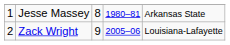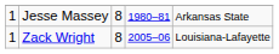 <table class="wikitable">
 <tr>
 </tr>
 <tr>
 <td>1</td>
 <td>Jesse Massey</td>
 <td>8</td>
 <td style="font-size:80%;"><a href='#'>1980–81</a></td>
 <td style="font-size:80%;">Arkansas State</td>
 </tr>
 <tr>
-<td>2</td>
+<td>1</td>
 <td><a href='#'>Zack Wright</a></td>
-<td>9</td>
+<td>8</td>
 <td style="font-size:80%;"><a href='#'>2005–06</a></td>
 <td style="font-size:80%;">Louisiana-Lafayette</td>
 </tr>
 </table>
